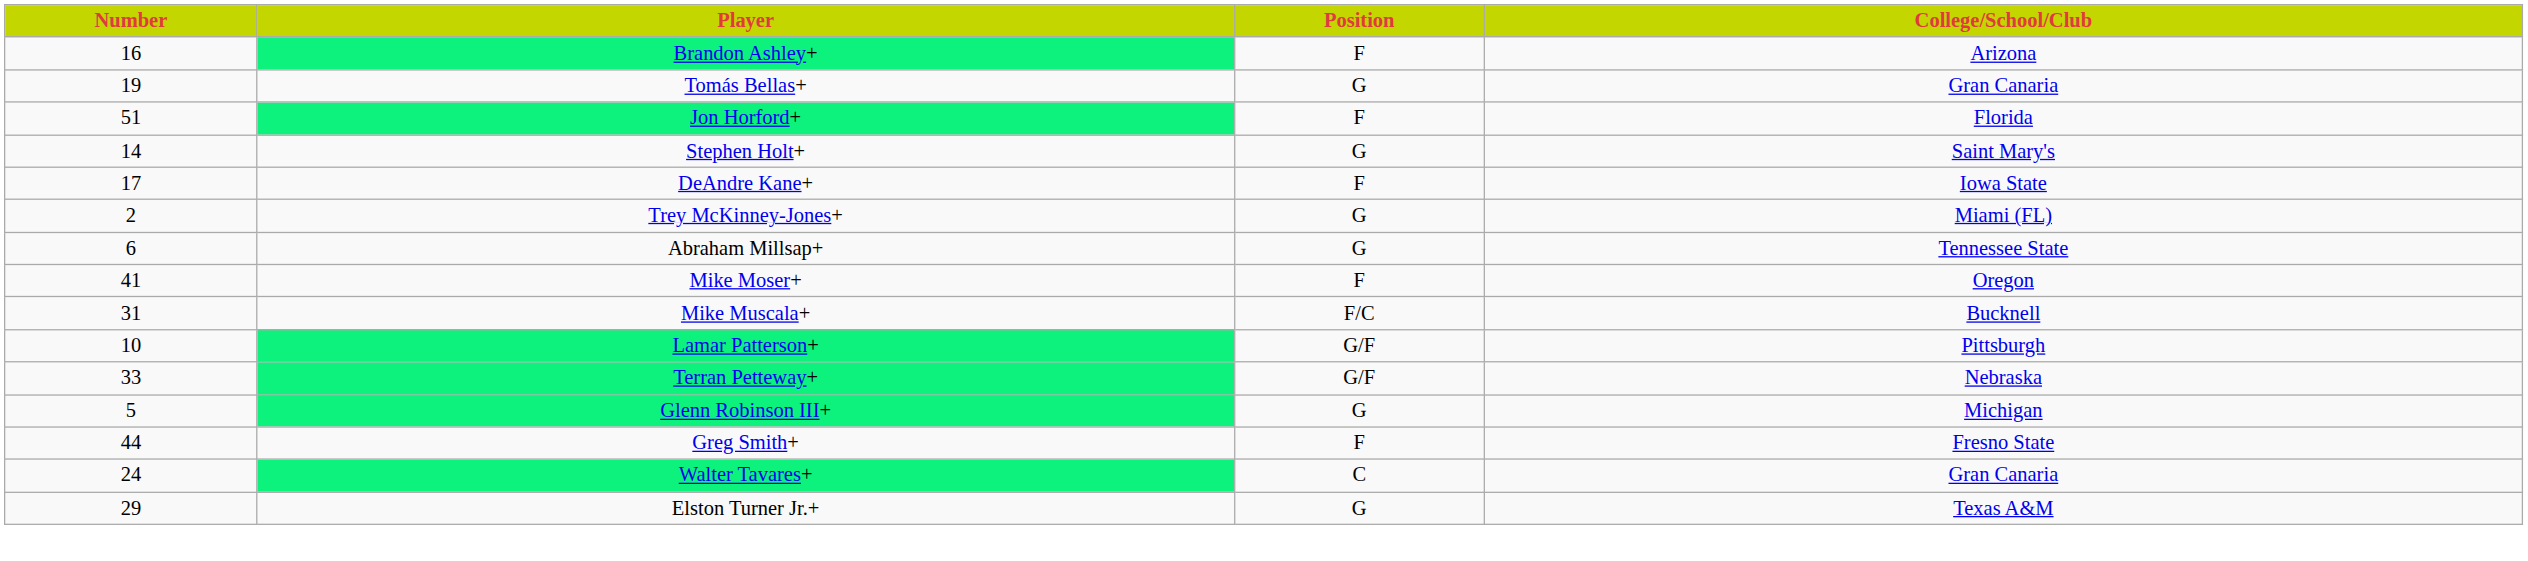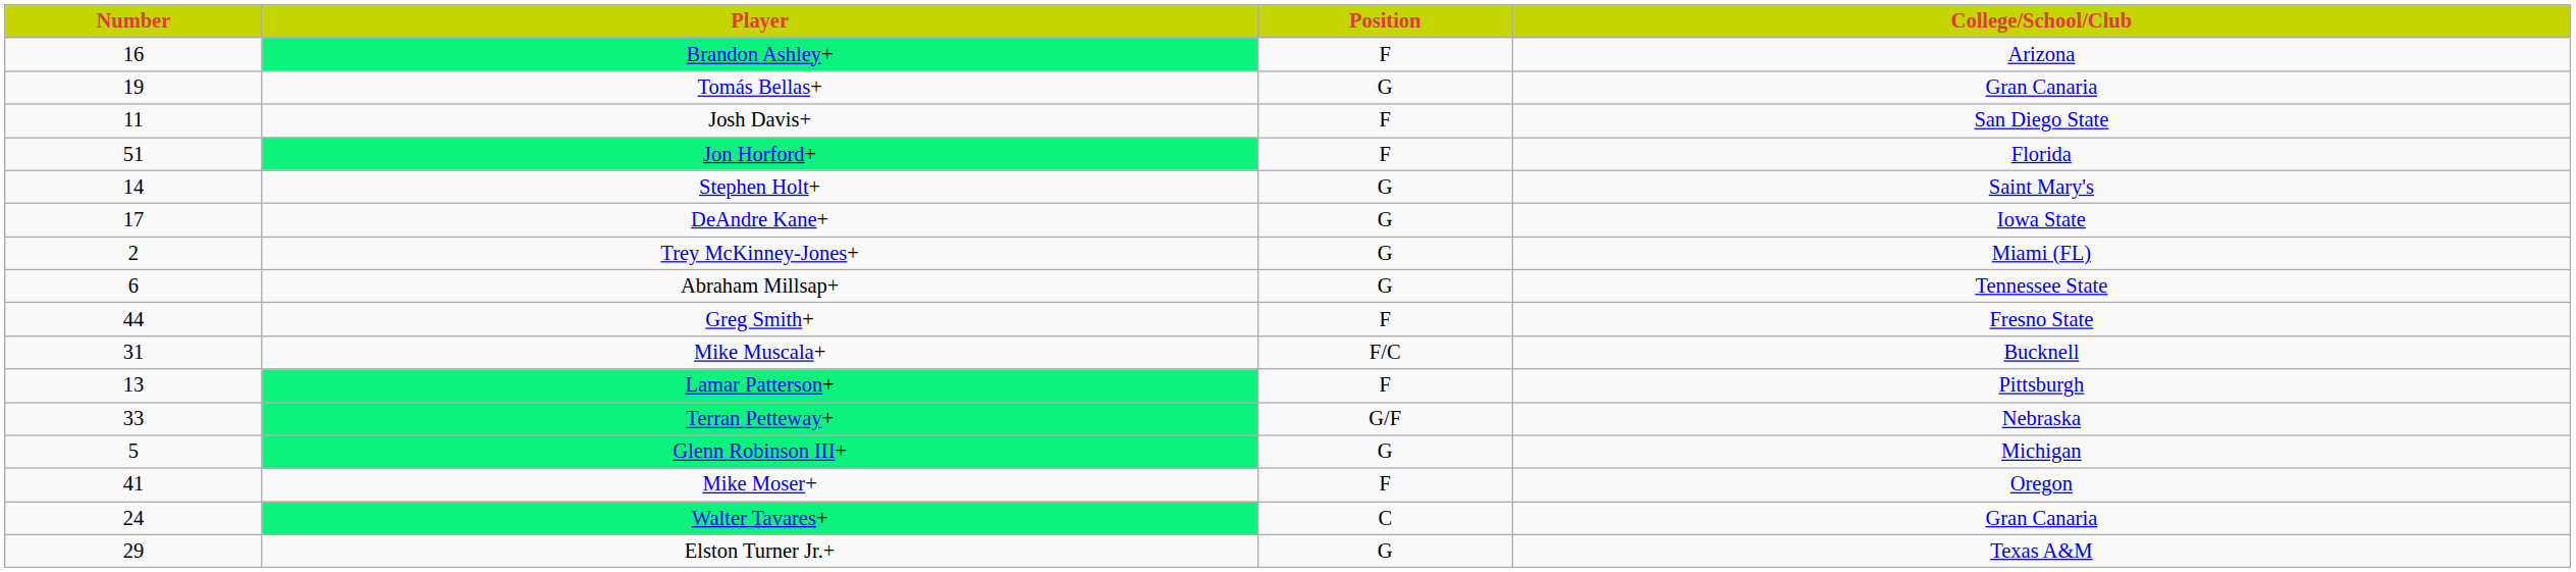 <table class="wikitable sortable sortable">
 <tr>
 <th style="background:#C3D600; color:#E13A3E" width="1%">Number</th>
 <th style="background:#C3D600; color:#E13A3E" width="5%">Player</th>
 <th style="background:#C3D600; color:#E13A3E" width="1%">Position</th>
 <th style="background:#C3D600; color:#E13A3E" width="5%">College/School/Club</th>
 </tr>
 <tr style="text-align: center">
 <td>16</td>
 <td bgcolor="#0CF27D"><a href='#'>Brandon Ashley</a>+</td>
 <td>F</td>
 <td><a href='#'>Arizona</a></td>
 </tr>
 <tr style="text-align: center">
 <td>19</td>
 <td><a href='#'>Tomás Bellas</a>+</td>
 <td>G</td>
 <td><a href='#'>Gran Canaria</a></td>
 </tr>
 <tr style="text-align: center">
+<td>11</td>
+<td>Josh Davis+</td>
+<td>F</td>
+<td><a href='#'>San Diego State</a></td>
+</tr>
+<tr style="text-align: center">
 <td>51</td>
 <td bgcolor="#0CF27D"><a href='#'>Jon Horford</a>+</td>
 <td>F</td>
 <td><a href='#'>Florida</a></td>
 </tr>
 <tr style="text-align: center">
 <td>14</td>
 <td><a href='#'>Stephen Holt</a>+</td>
 <td>G</td>
 <td><a href='#'>Saint Mary's</a></td>
 </tr>
 <tr style="text-align: center">
 <td>17</td>
 <td><a href='#'>DeAndre Kane</a>+</td>
-<td>F</td>
+<td>G</td>
 <td><a href='#'>Iowa State</a></td>
 </tr>
 <tr style="text-align: center">
 <td>2</td>
 <td><a href='#'>Trey McKinney-Jones</a>+</td>
 <td>G</td>
 <td><a href='#'>Miami (FL)</a></td>
 </tr>
 <tr style="text-align: center">
 <td>6</td>
 <td>Abraham Millsap+</td>
 <td>G</td>
 <td><a href='#'>Tennessee State</a></td>
 </tr>
 <tr style="text-align: center">
-<td>41</td>
-<td><a href='#'>Mike Moser</a>+</td>
+<td>44</td>
+<td><a href='#'>Greg Smith</a>+</td>
 <td>F</td>
-<td><a href='#'>Oregon</a></td>
+<td><a href='#'>Fresno State</a></td>
 </tr>
 <tr style="text-align: center">
 <td>31</td>
 <td><a href='#'>Mike Muscala</a>+</td>
 <td>F/C</td>
 <td><a href='#'>Bucknell</a></td>
 </tr>
 <tr style="text-align: center">
-<td>10</td>
+<td>13</td>
 <td bgcolor="#0CF27D"><a href='#'>Lamar Patterson</a>+</td>
-<td>G/F</td>
+<td>F</td>
 <td><a href='#'>Pittsburgh</a></td>
 </tr>
 <tr style="text-align: center">
 <td>33</td>
 <td bgcolor="#0CF27D"><a href='#'>Terran Petteway</a>+</td>
 <td>G/F</td>
 <td><a href='#'>Nebraska</a></td>
 </tr>
 <tr style="text-align: center">
 <td>5</td>
 <td bgcolor="#0CF27D"><a href='#'>Glenn Robinson III</a>+</td>
 <td>G</td>
 <td><a href='#'>Michigan</a></td>
 </tr>
 <tr style="text-align: center">
-<td>44</td>
-<td><a href='#'>Greg Smith</a>+</td>
+<td>41</td>
+<td><a href='#'>Mike Moser</a>+</td>
 <td>F</td>
-<td><a href='#'>Fresno State</a></td>
+<td><a href='#'>Oregon</a></td>
 </tr>
 <tr style="text-align: center">
 <td>24</td>
 <td bgcolor="#0CF27D"><a href='#'>Walter Tavares</a>+</td>
 <td>C</td>
 <td><a href='#'>Gran Canaria</a></td>
 </tr>
 <tr style="text-align: center">
 <td>29</td>
 <td>Elston Turner Jr.+</td>
 <td>G</td>
 <td><a href='#'>Texas A&M</a></td>
 </tr>
 </table>
